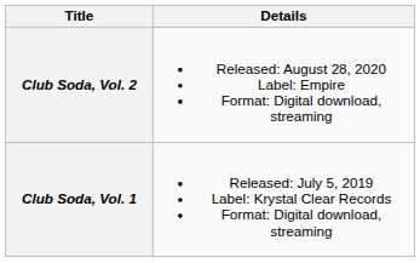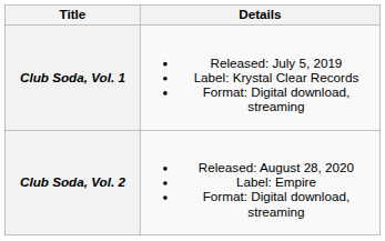 <table class="wikitable plainrowheaders" style="text-align:center;">
 <tr>
 <th scope="col" style="width:10em;">Title</th>
 <th scope="col" style="width:18em;">Details</th>
 </tr>
 <tr>
+<th scope="row"><em>Club Soda, Vol. 1</em></th>
+<td><br><ul><li>Released: July 5, 2019</li><li>Label: Krystal Clear Records</li><li>Format: Digital download, streaming</li></ul></td>
+</tr>
+<tr>
 <th scope="row"><em>Club Soda, Vol. 2</em></th>
 <td><br><ul><li>Released: August 28, 2020</li><li>Label: Empire</li><li>Format: Digital download, streaming</li></ul></td>
 </tr>
-<tr>
-<th scope="row"><em>Club Soda, Vol. 1</em></th>
-<td><br><ul><li>Released: July 5, 2019</li><li>Label: Krystal Clear Records</li><li>Format: Digital download, streaming</li></ul></td>
-</tr>
 </table>
